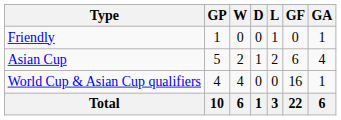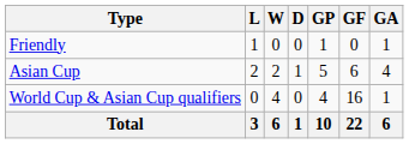 <table class="wikitable" style="text-align:center">
 <tr>
 <th>Type</th>
-<th>GP</th>
+<th>L</th>
 <th>W</th>
 <th>D</th>
-<th>L</th>
+<th>GP</th>
 <th>GF</th>
 <th>GA</th>
 </tr>
 <tr>
 <td align=left><a href='#'>Friendly</a></td>
 <td>1</td>
 <td>0</td>
 <td>0</td>
 <td>1</td>
 <td>0</td>
 <td>1</td>
 </tr>
 <tr>
 <td align=left><a href='#'>Asian Cup</a></td>
-<td>5</td>
+<td>2</td>
 <td>2</td>
 <td>1</td>
-<td>2</td>
+<td>5</td>
 <td>6</td>
 <td>4</td>
 </tr>
 <tr>
 <td align=left><a href='#'>World Cup & Asian Cup qualifiers</a></td>
-<td>4</td>
+<td>0</td>
 <td>4</td>
 <td>0</td>
-<td>0</td>
+<td>4</td>
 <td>16</td>
 <td>1</td>
 </tr>
 <tr>
 <th>Total</th>
-<th>10</th>
+<th>3</th>
 <th>6</th>
 <th>1</th>
-<th>3</th>
+<th>10</th>
 <th>22</th>
 <th>6</th>
 </tr>
 </table>
